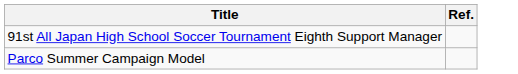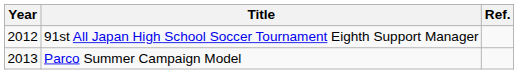 <table class="wikitable">
 <tr>
+<th>Year</th>
 <th>Title</th>
 <th>Ref.</th>
 </tr>
 <tr>
+<td>2012</td>
 <td>91st <a href='#'>All Japan High School Soccer Tournament</a> Eighth Support Manager</td>
 <td></td>
 </tr>
 <tr>
+<td>2013</td>
 <td><a href='#'>Parco</a> Summer Campaign Model</td>
 <td></td>
 </tr>
 </table>
